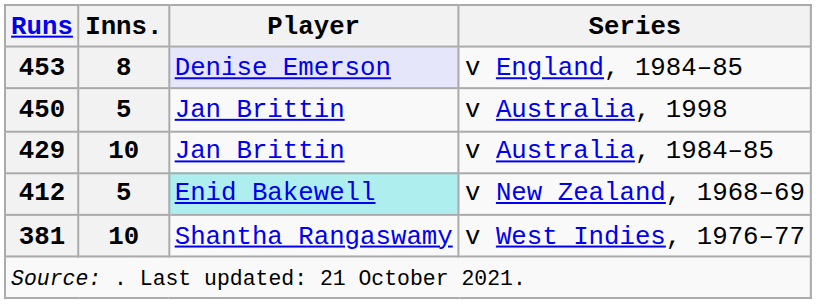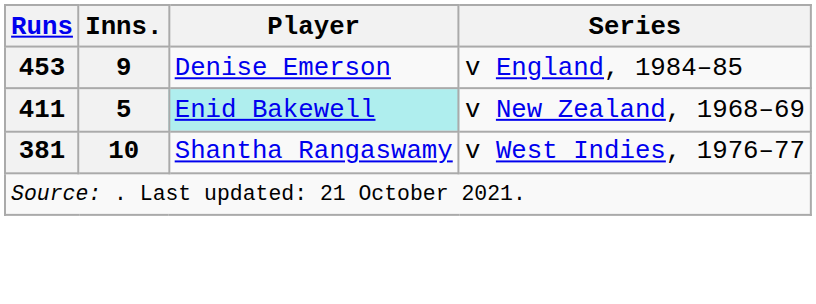 <table class="wikitable">
 <tr>
 <th><a href='#'>Runs</a></th>
 <th>Inns.</th>
 <th>Player</th>
 <th>Series</th>
 </tr>
 <tr>
 <th>453</th>
-<th>8</th>
-<td style="background: lavender;"> <a href='#'>Denise Emerson</a></td>
+<th>9</th>
+<td> <a href='#'>Denise Emerson</a></td>
 <td>v <a href='#'>England</a>, 1984–85</td>
 </tr>
 <tr>
-<th>450</th>
-<th>5</th>
-<td> <a href='#'>Jan Brittin</a></td>
-<td>v <a href='#'>Australia</a>, 1998</td>
-</tr>
-<tr>
-<th>429</th>
-<th>10</th>
-<td> <a href='#'>Jan Brittin</a></td>
-<td>v <a href='#'>Australia</a>, 1984–85</td>
-</tr>
-<tr>
-<th>412</th>
+<th>411</th>
 <th>5</th>
 <td style="background: paleturquoise;"> <a href='#'>Enid Bakewell</a></td>
 <td>v <a href='#'>New Zealand</a>, 1968–69</td>
 </tr>
 <tr>
 <th>381</th>
 <th>10</th>
 <td> <a href='#'>Shantha Rangaswamy</a></td>
 <td>v <a href='#'>West Indies</a>, 1976–77</td>
 </tr>
 <tr>
 <td colspan=4><small><em>Source: </em>. Last updated: 21 October 2021.</small></td>
 </tr>
 </table>
